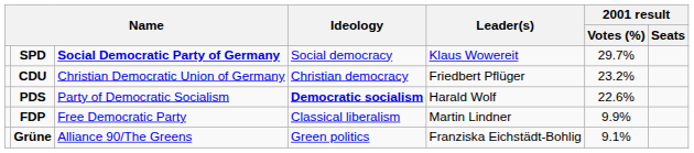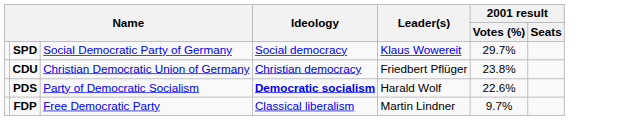 <table class="wikitable">
 <tr>
 <th rowspan=2 colspan=3>Name</th>
 <th rowspan=2>Ideology</th>
 <th rowspan=2>Leader(s)</th>
 <th colspan=2>2001 result</th>
 </tr>
 <tr>
 <th>Votes (%)</th>
 <th>Seats</th>
 </tr>
 <tr>
 <td bgcolor=></td>
 <td align=center><strong>SPD</strong></td>
-<td><strong><a href='#'>Social Democratic Party of Germany</a><br></strong></td>
+<td><a href='#'>Social Democratic Party of Germany</a><br></td>
 <td><a href='#'>Social democracy</a></td>
 <td><a href='#'>Klaus Wowereit</a></td>
 <td align=center>29.7%</td>
 <td></td>
 </tr>
 <tr>
 <td bgcolor=></td>
 <td align=center><strong>CDU</strong></td>
 <td><a href='#'>Christian Democratic Union of Germany</a><br></td>
 <td><a href='#'>Christian democracy</a></td>
 <td>Friedbert Pflüger</td>
-<td align=center>23.2%</td>
+<td align=center>23.8%</td>
 <td></td>
 </tr>
 <tr>
 <td bgcolor=></td>
 <td align=center><strong>PDS</strong></td>
 <td><a href='#'>Party of Democratic Socialism</a><br></td>
 <td><strong><a href='#'>Democratic socialism</a></strong></td>
 <td>Harald Wolf</td>
 <td align=center>22.6%</td>
 <td></td>
 </tr>
 <tr>
 <td bgcolor=></td>
 <td align=center><strong>FDP</strong></td>
 <td><a href='#'>Free Democratic Party</a><br></td>
 <td><a href='#'>Classical liberalism</a></td>
 <td>Martin Lindner</td>
-<td align=center>9.9%</td>
-<td></td>
-</tr>
-<tr>
-<td bgcolor=></td>
-<td align=center><strong>Grüne</strong></td>
-<td><a href='#'>Alliance 90/The Greens</a><br></td>
-<td><a href='#'>Green politics</a></td>
-<td>Franziska Eichstädt-Bohlig</td>
-<td align=center>9.1%</td>
+<td align=center>9.7%</td>
 <td></td>
 </tr>
 </table>
